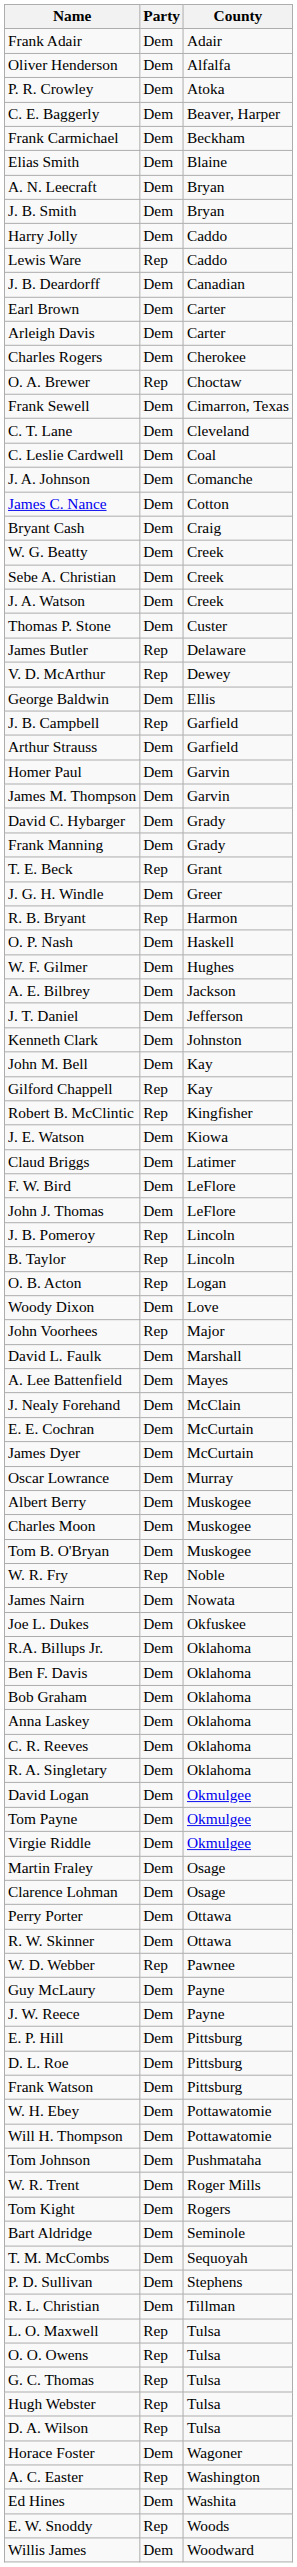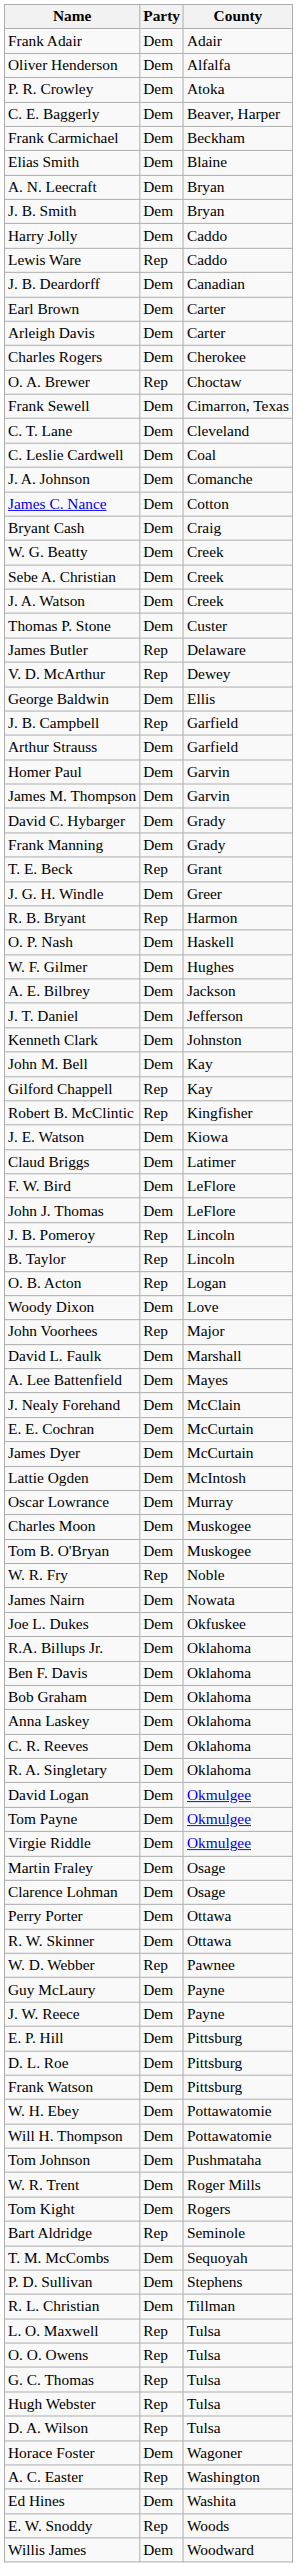 <table class="wikitable sortable">
 <tr>
 <th>Name</th>
 <th>Party</th>
 <th>County</th>
 </tr>
 <tr>
 <td>Frank Adair</td>
 <td>Dem</td>
 <td>Adair</td>
 </tr>
 <tr>
 <td>Oliver Henderson</td>
 <td>Dem</td>
 <td>Alfalfa</td>
 </tr>
 <tr>
 <td>P. R. Crowley</td>
 <td>Dem</td>
 <td>Atoka</td>
 </tr>
 <tr>
 <td>C. E. Baggerly</td>
 <td>Dem</td>
 <td>Beaver, Harper</td>
 </tr>
 <tr>
 <td>Frank Carmichael</td>
 <td>Dem</td>
 <td>Beckham</td>
 </tr>
 <tr>
 <td>Elias Smith</td>
 <td>Dem</td>
 <td>Blaine</td>
 </tr>
 <tr>
 <td>A. N. Leecraft</td>
 <td>Dem</td>
 <td>Bryan</td>
 </tr>
 <tr>
 <td>J. B. Smith</td>
 <td>Dem</td>
 <td>Bryan</td>
 </tr>
 <tr>
 <td>Harry Jolly</td>
 <td>Dem</td>
 <td>Caddo</td>
 </tr>
 <tr>
 <td>Lewis Ware</td>
 <td>Rep</td>
 <td>Caddo</td>
 </tr>
 <tr>
 <td>J. B. Deardorff</td>
 <td>Dem</td>
 <td>Canadian</td>
 </tr>
 <tr>
 <td>Earl Brown</td>
 <td>Dem</td>
 <td>Carter</td>
 </tr>
 <tr>
 <td>Arleigh Davis</td>
 <td>Dem</td>
 <td>Carter</td>
 </tr>
 <tr>
 <td>Charles Rogers</td>
 <td>Dem</td>
 <td>Cherokee</td>
 </tr>
 <tr>
 <td>O. A. Brewer</td>
 <td>Rep</td>
 <td>Choctaw</td>
 </tr>
 <tr>
 <td>Frank Sewell</td>
 <td>Dem</td>
 <td>Cimarron, Texas</td>
 </tr>
 <tr>
 <td>C. T. Lane</td>
 <td>Dem</td>
 <td>Cleveland</td>
 </tr>
 <tr>
 <td>C. Leslie Cardwell</td>
 <td>Dem</td>
 <td>Coal</td>
 </tr>
 <tr>
 <td>J. A. Johnson</td>
 <td>Dem</td>
 <td>Comanche</td>
 </tr>
 <tr>
 <td><a href='#'>James C. Nance</a></td>
 <td>Dem</td>
 <td>Cotton</td>
 </tr>
 <tr>
 <td>Bryant Cash</td>
 <td>Dem</td>
 <td>Craig</td>
 </tr>
 <tr>
 <td>W. G. Beatty</td>
 <td>Dem</td>
 <td>Creek</td>
 </tr>
 <tr>
 <td>Sebe A. Christian</td>
 <td>Dem</td>
 <td>Creek</td>
 </tr>
 <tr>
 <td>J. A. Watson</td>
 <td>Dem</td>
 <td>Creek</td>
 </tr>
 <tr>
 <td>Thomas P. Stone</td>
 <td>Dem</td>
 <td>Custer</td>
 </tr>
 <tr>
 <td>James Butler</td>
 <td>Rep</td>
 <td>Delaware</td>
 </tr>
 <tr>
 <td>V. D. McArthur</td>
 <td>Rep</td>
 <td>Dewey</td>
 </tr>
 <tr>
 <td>George Baldwin</td>
 <td>Dem</td>
 <td>Ellis</td>
 </tr>
 <tr>
 <td>J. B. Campbell</td>
 <td>Rep</td>
 <td>Garfield</td>
 </tr>
 <tr>
 <td>Arthur Strauss</td>
 <td>Dem</td>
 <td>Garfield</td>
 </tr>
 <tr>
 <td>Homer Paul</td>
 <td>Dem</td>
 <td>Garvin</td>
 </tr>
 <tr>
 <td>James M. Thompson</td>
 <td>Dem</td>
 <td>Garvin</td>
 </tr>
 <tr>
 <td>David C. Hybarger</td>
 <td>Dem</td>
 <td>Grady</td>
 </tr>
 <tr>
 <td>Frank Manning</td>
 <td>Dem</td>
 <td>Grady</td>
 </tr>
 <tr>
 <td>T. E. Beck</td>
 <td>Rep</td>
 <td>Grant</td>
 </tr>
 <tr>
 <td>J. G. H. Windle</td>
 <td>Dem</td>
 <td>Greer</td>
 </tr>
 <tr>
 <td>R. B. Bryant</td>
 <td>Rep</td>
 <td>Harmon</td>
 </tr>
 <tr>
 <td>O. P. Nash</td>
 <td>Dem</td>
 <td>Haskell</td>
 </tr>
 <tr>
 <td>W. F. Gilmer</td>
 <td>Dem</td>
 <td>Hughes</td>
 </tr>
 <tr>
 <td>A. E. Bilbrey</td>
 <td>Dem</td>
 <td>Jackson</td>
 </tr>
 <tr>
 <td>J. T. Daniel</td>
 <td>Dem</td>
 <td>Jefferson</td>
 </tr>
 <tr>
 <td>Kenneth Clark</td>
 <td>Dem</td>
 <td>Johnston</td>
 </tr>
 <tr>
 <td>John M. Bell</td>
 <td>Dem</td>
 <td>Kay</td>
 </tr>
 <tr>
 <td>Gilford Chappell</td>
 <td>Rep</td>
 <td>Kay</td>
 </tr>
 <tr>
 <td>Robert B. McClintic</td>
 <td>Rep</td>
 <td>Kingfisher</td>
 </tr>
 <tr>
 <td>J. E. Watson</td>
 <td>Dem</td>
 <td>Kiowa</td>
 </tr>
 <tr>
 <td>Claud Briggs</td>
 <td>Dem</td>
 <td>Latimer</td>
 </tr>
 <tr>
 <td>F. W. Bird</td>
 <td>Dem</td>
 <td>LeFlore</td>
 </tr>
 <tr>
 <td>John J. Thomas</td>
 <td>Dem</td>
 <td>LeFlore</td>
 </tr>
 <tr>
 <td>J. B. Pomeroy</td>
 <td>Rep</td>
 <td>Lincoln</td>
 </tr>
 <tr>
 <td>B. Taylor</td>
 <td>Rep</td>
 <td>Lincoln</td>
 </tr>
 <tr>
 <td>O. B. Acton</td>
 <td>Rep</td>
 <td>Logan</td>
 </tr>
 <tr>
 <td>Woody Dixon</td>
 <td>Dem</td>
 <td>Love</td>
 </tr>
 <tr>
 <td>John Voorhees</td>
 <td>Rep</td>
 <td>Major</td>
 </tr>
 <tr>
 <td>David L. Faulk</td>
 <td>Dem</td>
 <td>Marshall</td>
 </tr>
 <tr>
 <td>A. Lee Battenfield</td>
 <td>Dem</td>
 <td>Mayes</td>
 </tr>
 <tr>
 <td>J. Nealy Forehand</td>
 <td>Dem</td>
 <td>McClain</td>
 </tr>
 <tr>
 <td>E. E. Cochran</td>
 <td>Dem</td>
 <td>McCurtain</td>
 </tr>
 <tr>
 <td>James Dyer</td>
 <td>Dem</td>
 <td>McCurtain</td>
 </tr>
 <tr>
+<td>Lattie Ogden</td>
+<td>Dem</td>
+<td>McIntosh</td>
+</tr>
+<tr>
 <td>Oscar Lowrance</td>
 <td>Dem</td>
 <td>Murray</td>
-</tr>
-<tr>
-<td>Albert Berry</td>
-<td>Dem</td>
-<td>Muskogee</td>
 </tr>
 <tr>
 <td>Charles Moon</td>
 <td>Dem</td>
 <td>Muskogee</td>
 </tr>
 <tr>
 <td>Tom B. O'Bryan</td>
 <td>Dem</td>
 <td>Muskogee</td>
 </tr>
 <tr>
 <td>W. R. Fry</td>
 <td>Rep</td>
 <td>Noble</td>
 </tr>
 <tr>
 <td>James Nairn</td>
 <td>Dem</td>
 <td>Nowata</td>
 </tr>
 <tr>
 <td>Joe L. Dukes</td>
 <td>Dem</td>
 <td>Okfuskee</td>
 </tr>
 <tr>
 <td>R.A. Billups Jr.</td>
 <td>Dem</td>
 <td>Oklahoma</td>
 </tr>
 <tr>
 <td>Ben F. Davis</td>
 <td>Dem</td>
 <td>Oklahoma</td>
 </tr>
 <tr>
 <td>Bob Graham</td>
 <td>Dem</td>
 <td>Oklahoma</td>
 </tr>
 <tr>
 <td>Anna Laskey</td>
 <td>Dem</td>
 <td>Oklahoma</td>
 </tr>
 <tr>
 <td>C. R. Reeves</td>
 <td>Dem</td>
 <td>Oklahoma</td>
 </tr>
 <tr>
 <td>R. A. Singletary</td>
 <td>Dem</td>
 <td>Oklahoma</td>
 </tr>
 <tr>
 <td>David Logan</td>
 <td>Dem</td>
 <td><a href='#'>Okmulgee</a></td>
 </tr>
 <tr>
 <td>Tom Payne</td>
 <td>Dem</td>
 <td><a href='#'>Okmulgee</a></td>
 </tr>
 <tr>
 <td>Virgie Riddle</td>
 <td>Dem</td>
 <td><a href='#'>Okmulgee</a></td>
 </tr>
 <tr>
 <td>Martin Fraley</td>
 <td>Dem</td>
 <td>Osage</td>
 </tr>
 <tr>
 <td>Clarence Lohman</td>
 <td>Dem</td>
 <td>Osage</td>
 </tr>
 <tr>
 <td>Perry Porter</td>
 <td>Dem</td>
 <td>Ottawa</td>
 </tr>
 <tr>
 <td>R. W. Skinner</td>
 <td>Dem</td>
 <td>Ottawa</td>
 </tr>
 <tr>
 <td>W. D. Webber</td>
 <td>Rep</td>
 <td>Pawnee</td>
 </tr>
 <tr>
 <td>Guy McLaury</td>
 <td>Dem</td>
 <td>Payne</td>
 </tr>
 <tr>
 <td>J. W. Reece</td>
 <td>Dem</td>
 <td>Payne</td>
 </tr>
 <tr>
 <td>E. P. Hill</td>
 <td>Dem</td>
 <td>Pittsburg</td>
 </tr>
 <tr>
 <td>D. L. Roe</td>
 <td>Dem</td>
 <td>Pittsburg</td>
 </tr>
 <tr>
 <td>Frank Watson</td>
 <td>Dem</td>
 <td>Pittsburg</td>
 </tr>
 <tr>
 <td>W. H. Ebey</td>
 <td>Dem</td>
 <td>Pottawatomie</td>
 </tr>
 <tr>
 <td>Will H. Thompson</td>
 <td>Dem</td>
 <td>Pottawatomie</td>
 </tr>
 <tr>
 <td>Tom Johnson</td>
 <td>Dem</td>
 <td>Pushmataha</td>
 </tr>
 <tr>
 <td>W. R. Trent</td>
 <td>Dem</td>
 <td>Roger Mills</td>
 </tr>
 <tr>
 <td>Tom Kight</td>
 <td>Dem</td>
 <td>Rogers</td>
 </tr>
 <tr>
 <td>Bart Aldridge</td>
-<td>Dem</td>
+<td>Rep</td>
 <td>Seminole</td>
 </tr>
 <tr>
 <td>T. M. McCombs</td>
 <td>Dem</td>
 <td>Sequoyah</td>
 </tr>
 <tr>
 <td>P. D. Sullivan</td>
 <td>Dem</td>
 <td>Stephens</td>
 </tr>
 <tr>
 <td>R. L. Christian</td>
 <td>Dem</td>
 <td>Tillman</td>
 </tr>
 <tr>
 <td>L. O. Maxwell</td>
 <td>Rep</td>
 <td>Tulsa</td>
 </tr>
 <tr>
 <td>O. O. Owens</td>
 <td>Rep</td>
 <td>Tulsa</td>
 </tr>
 <tr>
 <td>G. C. Thomas</td>
 <td>Rep</td>
 <td>Tulsa</td>
 </tr>
 <tr>
 <td>Hugh Webster</td>
 <td>Rep</td>
 <td>Tulsa</td>
 </tr>
 <tr>
 <td>D. A. Wilson</td>
 <td>Rep</td>
 <td>Tulsa</td>
 </tr>
 <tr>
 <td>Horace Foster</td>
 <td>Dem</td>
 <td>Wagoner</td>
 </tr>
 <tr>
 <td>A. C. Easter</td>
 <td>Rep</td>
 <td>Washington</td>
 </tr>
 <tr>
 <td>Ed Hines</td>
 <td>Dem</td>
 <td>Washita</td>
 </tr>
 <tr>
 <td>E. W. Snoddy</td>
 <td>Rep</td>
 <td>Woods</td>
 </tr>
 <tr>
 <td>Willis James</td>
 <td>Dem</td>
 <td>Woodward</td>
 </tr>
 </table>
